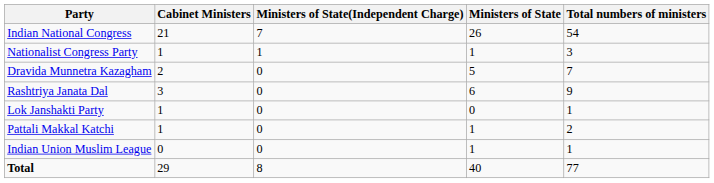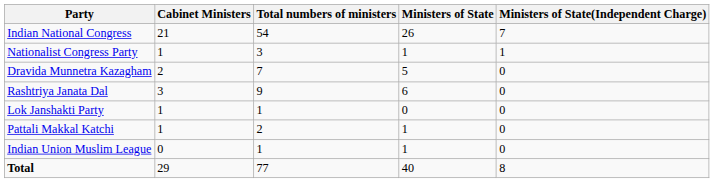 <table class="wikitable">
 <tr>
 <th>Party</th>
 <th>Cabinet Ministers</th>
+<th>Total numbers of ministers</th>
+<th>Ministers of State</th>
 <th>Ministers of State(Independent Charge)</th>
-<th>Ministers of State</th>
-<th>Total numbers of ministers</th>
 </tr>
 <tr>
 <td><a href='#'>Indian National Congress</a></td>
 <td>21</td>
+<td>54</td>
+<td>26</td>
 <td>7</td>
-<td>26</td>
-<td>54</td>
 </tr>
 <tr>
 <td><a href='#'>Nationalist Congress Party</a></td>
 <td>1</td>
+<td>3</td>
 <td>1</td>
 <td>1</td>
-<td>3</td>
 </tr>
 <tr>
 <td><a href='#'>Dravida Munnetra Kazagham</a></td>
 <td>2</td>
+<td>7</td>
+<td>5</td>
 <td>0</td>
-<td>5</td>
-<td>7</td>
 </tr>
 <tr>
 <td><a href='#'>Rashtriya Janata Dal</a></td>
 <td>3</td>
+<td>9</td>
+<td>6</td>
 <td>0</td>
-<td>6</td>
-<td>9</td>
 </tr>
 <tr>
 <td><a href='#'>Lok Janshakti Party</a></td>
 <td>1</td>
+<td>1</td>
 <td>0</td>
 <td>0</td>
-<td>1</td>
 </tr>
 <tr>
 <td><a href='#'>Pattali Makkal Katchi</a></td>
 <td>1</td>
+<td>2</td>
+<td>1</td>
 <td>0</td>
-<td>1</td>
-<td>2</td>
 </tr>
 <tr>
 <td><a href='#'>Indian Union Muslim League</a></td>
 <td>0</td>
-<td>0</td>
 <td>1</td>
 <td>1</td>
+<td>0</td>
 </tr>
 <tr>
 <td><strong>Total</strong></td>
 <td>29</td>
+<td>77</td>
+<td>40</td>
 <td>8</td>
-<td>40</td>
-<td>77</td>
 </tr>
 </table>
